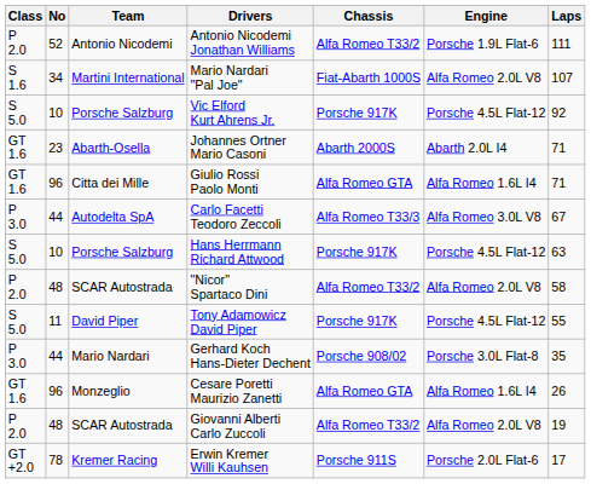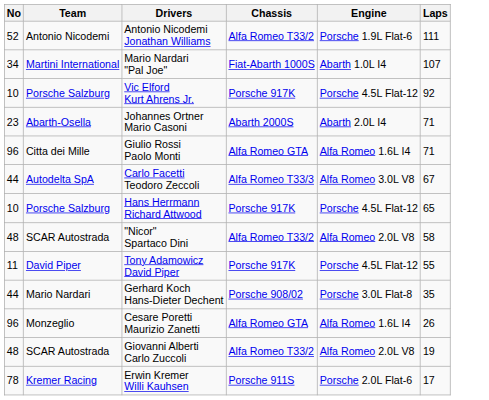 <table class="wikitable" style="font-size: 95%;">
 <tr>
-<th>Class</th>
 <th>No</th>
 <th>Team</th>
 <th>Drivers</th>
 <th>Chassis</th>
 <th>Engine</th>
 <th>Laps</th>
 </tr>
 <tr>
-<td>P<br>2.0</td>
 <td>52</td>
 <td> Antonio Nicodemi</td>
 <td> Antonio Nicodemi<br> <a href='#'>Jonathan Williams</a></td>
 <td><a href='#'>Alfa Romeo T33/2</a></td>
 <td><a href='#'>Porsche</a> 1.9L Flat-6</td>
 <td>111</td>
 </tr>
 <tr>
-<td>S<br>1.6</td>
 <td>34</td>
 <td> <a href='#'>Martini International</a></td>
 <td> Mario Nardari<br> "Pal Joe"</td>
 <td><a href='#'>Fiat-Abarth 1000S</a></td>
-<td><a href='#'>Alfa Romeo</a> 2.0L V8</td>
+<td><a href='#'>Abarth</a> 1.0L I4</td>
 <td>107</td>
 </tr>
 <tr>
-<td>S<br>5.0</td>
 <td>10</td>
 <td> <a href='#'>Porsche Salzburg</a></td>
 <td> <a href='#'>Vic Elford</a><br> <a href='#'>Kurt Ahrens Jr.</a></td>
 <td><a href='#'>Porsche 917K</a></td>
 <td><a href='#'>Porsche</a> 4.5L Flat-12</td>
 <td>92</td>
 </tr>
 <tr>
-<td>GT<br>1.6</td>
 <td>23</td>
 <td> <a href='#'>Abarth-Osella</a></td>
 <td> Johannes Ortner<br> Mario Casoni</td>
 <td><a href='#'>Abarth 2000S</a></td>
 <td><a href='#'>Abarth</a> 2.0L I4</td>
 <td>71</td>
 </tr>
 <tr>
-<td>GT<br>1.6</td>
 <td>96</td>
 <td> Citta dei Mille</td>
 <td> Giulio Rossi<br> Paolo Monti</td>
 <td><a href='#'>Alfa Romeo GTA</a></td>
 <td><a href='#'>Alfa Romeo</a> 1.6L I4</td>
 <td>71</td>
 </tr>
 <tr>
-<td>P<br>3.0</td>
 <td>44</td>
 <td> <a href='#'>Autodelta SpA</a></td>
 <td> <a href='#'>Carlo Facetti</a><br> Teodoro Zeccoli</td>
 <td><a href='#'>Alfa Romeo T33/3</a></td>
 <td><a href='#'>Alfa Romeo</a> 3.0L V8</td>
 <td>67</td>
 </tr>
 <tr>
-<td>S<br>5.0</td>
 <td>10</td>
 <td> <a href='#'>Porsche Salzburg</a></td>
 <td> <a href='#'>Hans Herrmann</a><br> <a href='#'>Richard Attwood</a></td>
 <td><a href='#'>Porsche 917K</a></td>
 <td><a href='#'>Porsche</a> 4.5L Flat-12</td>
-<td>63</td>
+<td>65</td>
 </tr>
 <tr>
-<td>P<br>2.0</td>
 <td>48</td>
 <td> SCAR Autostrada</td>
 <td> "Nicor"<br> Spartaco Dini</td>
 <td><a href='#'>Alfa Romeo T33/2</a></td>
 <td><a href='#'>Alfa Romeo</a> 2.0L V8</td>
 <td>58</td>
 </tr>
 <tr>
-<td>S<br>5.0</td>
 <td>11</td>
 <td> <a href='#'>David Piper</a></td>
 <td> <a href='#'>Tony Adamowicz</a><br> <a href='#'>David Piper</a></td>
 <td><a href='#'>Porsche 917K</a></td>
 <td><a href='#'>Porsche</a> 4.5L Flat-12</td>
 <td>55</td>
 </tr>
 <tr>
-<td>P<br>3.0</td>
 <td>44</td>
 <td> Mario Nardari</td>
 <td> Gerhard Koch<br> Hans-Dieter Dechent</td>
 <td><a href='#'>Porsche 908/02</a></td>
 <td><a href='#'>Porsche</a> 3.0L Flat-8</td>
 <td>35</td>
 </tr>
 <tr>
-<td>GT<br>1.6</td>
 <td>96</td>
 <td> Monzeglio</td>
 <td> Cesare Poretti<br> Maurizio Zanetti</td>
 <td><a href='#'>Alfa Romeo GTA</a></td>
 <td><a href='#'>Alfa Romeo</a> 1.6L I4</td>
 <td>26</td>
 </tr>
 <tr>
-<td>P<br>2.0</td>
 <td>48</td>
 <td> SCAR Autostrada</td>
 <td> Giovanni Alberti<br> Carlo Zuccoli</td>
 <td><a href='#'>Alfa Romeo T33/2</a></td>
 <td><a href='#'>Alfa Romeo</a> 2.0L V8</td>
 <td>19</td>
 </tr>
 <tr>
-<td>GT<br>+2.0</td>
 <td>78</td>
 <td> <a href='#'>Kremer Racing</a></td>
 <td> Erwin Kremer<br> <a href='#'>Willi Kauhsen</a></td>
 <td><a href='#'>Porsche 911S</a></td>
 <td><a href='#'>Porsche</a> 2.0L Flat-6</td>
 <td>17</td>
 </tr>
 </table>
